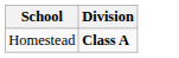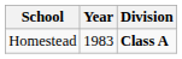 <table class="wikitable">
 <tr>
 <th>School</th>
+<th>Year</th>
 <th>Division</th>
 </tr>
 <tr>
 <td>Homestead</td>
+<td>1983</td>
 <td><strong>Class A</strong></td>
 </tr>
 </table>
